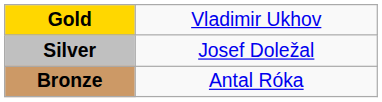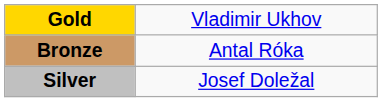 <table class="wikitable" style="text-align:center; " width="35%">
 <tr>
 <td bgcolor="gold"><strong>Gold</strong></td>
 <td><a href='#'>Vladimir Ukhov</a><br>  <small><em></em></small></td>
 </tr>
 <tr>
+<td bgcolor="CC9966"><strong>Bronze</strong></td>
+<td><a href='#'>Antal Róka</a><br>  <small><em></em></small></td>
+</tr>
+<tr>
 <td bgcolor="silver"><strong>Silver</strong></td>
 <td><a href='#'>Josef Doležal</a><br>  <small><em></em></small></td>
 </tr>
-<tr>
-<td bgcolor="CC9966"><strong>Bronze</strong></td>
-<td><a href='#'>Antal Róka</a><br>  <small><em></em></small></td>
-</tr>
 </table>
